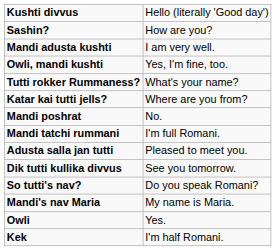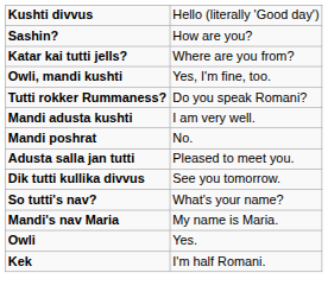 <table class=wikitable>
 <tr>
 <td><strong>Kushti divvus</strong></td>
 <td>Hello (literally 'Good day')</td>
 </tr>
 <tr>
 <td><strong>Sashin?</strong></td>
 <td>How are you?</td>
 </tr>
 <tr>
-<td><strong>Mandi adusta kushti</strong></td>
-<td>I am very well.</td>
+<td><strong>Katar kai tutti jells?</strong></td>
+<td>Where are you from?</td>
 </tr>
 <tr>
 <td><strong>Owli, mandi kushti</strong></td>
 <td>Yes, I'm fine, too.</td>
 </tr>
 <tr>
 <td><strong>Tutti rokker Rummaness?</strong></td>
-<td>What's your name?</td>
+<td>Do you speak Romani?</td>
 </tr>
 <tr>
-<td><strong>Katar kai tutti jells?</strong></td>
-<td>Where are you from?</td>
+<td><strong>Mandi adusta kushti</strong></td>
+<td>I am very well.</td>
 </tr>
 <tr>
 <td><strong>Mandi poshrat</strong></td>
 <td>No.</td>
-</tr>
-<tr>
-<td><strong>Mandi tatchi rummani</strong></td>
-<td>I'm full Romani.</td>
 </tr>
 <tr>
 <td><strong>Adusta salla jan tutti</strong></td>
 <td>Pleased to meet you.</td>
 </tr>
 <tr>
 <td><strong>Dik tutti kullika divvus</strong></td>
 <td>See you tomorrow.</td>
 </tr>
 <tr>
 <td><strong>So tutti's nav?</strong></td>
-<td>Do you speak Romani?</td>
+<td>What's your name?</td>
 </tr>
 <tr>
 <td><strong>Mandi's nav Maria</strong></td>
 <td>My name is Maria.</td>
 </tr>
 <tr>
 <td><strong>Owli</strong></td>
 <td>Yes.</td>
 </tr>
 <tr>
 <td><strong>Kek</strong></td>
 <td>I'm half Romani.</td>
 </tr>
 </table>
